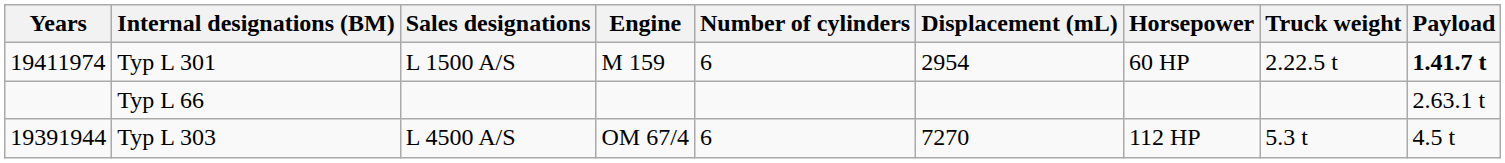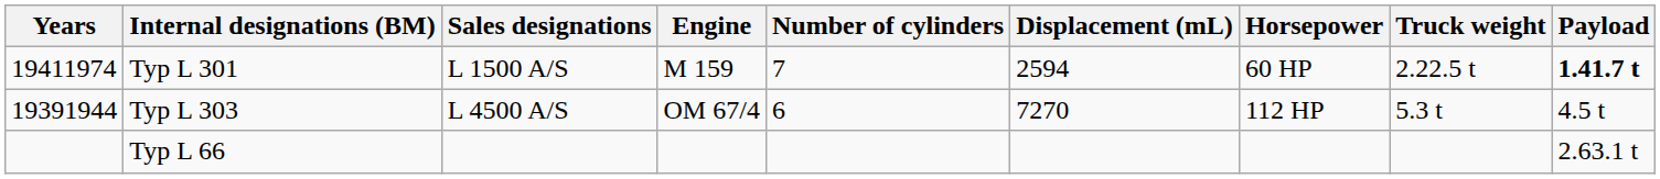 <table class="wikitable sortable" style="text-align: left;">
 <tr>
 <th>Years</th>
 <th>Internal designations (BM)</th>
 <th>Sales designations</th>
 <th>Engine</th>
 <th>Number of cylinders</th>
 <th>Displacement (mL)</th>
 <th>Horsepower</th>
 <th>Truck weight</th>
 <th>Payload</th>
 </tr>
 <tr>
 <td>19411974</td>
 <td>Typ L 301</td>
 <td>L 1500 A/S</td>
 <td>M 159</td>
-<td>6</td>
-<td>2954</td>
+<td>7</td>
+<td>2594</td>
 <td>60 HP</td>
 <td>2.22.5 t</td>
 <td><strong>1.41.7 t</strong></td>
+</tr>
+<tr>
+<td>19391944</td>
+<td>Typ L 303</td>
+<td>L 4500 A/S</td>
+<td>OM 67/4</td>
+<td>6</td>
+<td>7270</td>
+<td>112 HP</td>
+<td>5.3 t</td>
+<td>4.5 t</td>
 </tr>
 <tr>
 <td></td>
 <td>Typ L 66</td>
 <td></td>
 <td></td>
 <td></td>
 <td></td>
 <td></td>
 <td></td>
 <td>2.63.1 t</td>
 </tr>
-<tr>
-<td>19391944</td>
-<td>Typ L 303</td>
-<td>L 4500 A/S</td>
-<td>OM 67/4</td>
-<td>6</td>
-<td>7270</td>
-<td>112 HP</td>
-<td>5.3 t</td>
-<td>4.5 t</td>
-</tr>
 </table>
